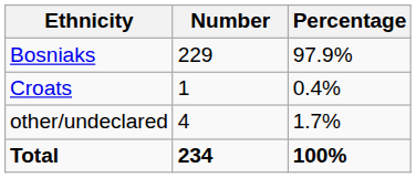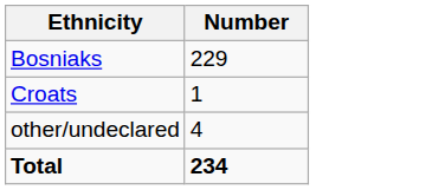 <table class="wikitable">
 <tr>
 <th width="100px">Ethnicity</th>
 <th width="80px">Number</th>
-<th width="80px">Percentage</th>
 </tr>
 <tr>
 <td><a href='#'>Bosniaks</a></td>
 <td>229</td>
-<td>97.9%</td>
 </tr>
 <tr>
 <td><a href='#'>Croats</a></td>
 <td>1</td>
-<td>0.4%</td>
 </tr>
 <tr>
 <td>other/undeclared</td>
 <td>4</td>
-<td>1.7%</td>
 </tr>
 <tr>
 <td><strong>Total</strong></td>
 <td><strong>234</strong></td>
-<td><strong>100%</strong></td>
 </tr>
 </table>
